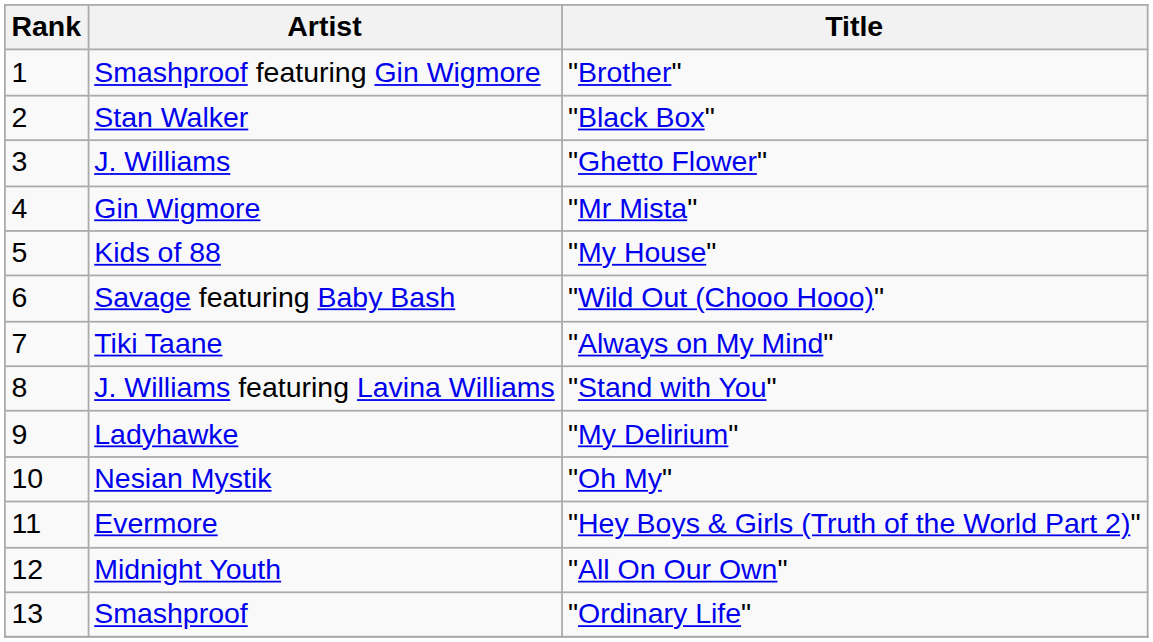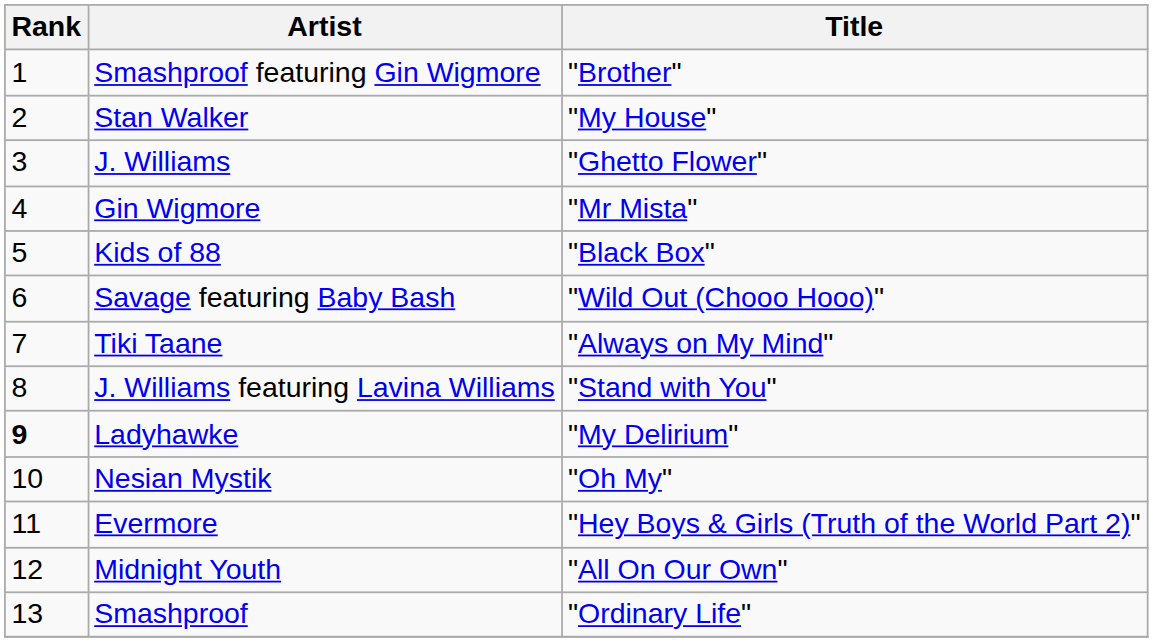 <table class="wikitable sortable">
 <tr>
 <th>Rank</th>
 <th>Artist</th>
 <th>Title</th>
 </tr>
 <tr>
 <td>1</td>
 <td><a href='#'>Smashproof</a> featuring <a href='#'>Gin Wigmore</a></td>
 <td>"<a href='#'>Brother</a>"</td>
 </tr>
 <tr>
 <td>2</td>
 <td><a href='#'>Stan Walker</a></td>
-<td>"<a href='#'>Black Box</a>"</td>
+<td>"<a href='#'>My House</a>"</td>
 </tr>
 <tr>
 <td>3</td>
 <td><a href='#'>J. Williams</a></td>
 <td>"<a href='#'>Ghetto Flower</a>"</td>
 </tr>
 <tr>
 <td>4</td>
 <td><a href='#'>Gin Wigmore</a></td>
 <td>"<a href='#'>Mr Mista</a>"</td>
 </tr>
 <tr>
 <td>5</td>
 <td><a href='#'>Kids of 88</a></td>
-<td>"<a href='#'>My House</a>"</td>
+<td>"<a href='#'>Black Box</a>"</td>
 </tr>
 <tr>
 <td>6</td>
 <td><a href='#'>Savage</a> featuring <a href='#'>Baby Bash</a></td>
 <td>"<a href='#'>Wild Out (Chooo Hooo)</a>"</td>
 </tr>
 <tr>
 <td>7</td>
 <td><a href='#'>Tiki Taane</a></td>
 <td>"<a href='#'>Always on My Mind</a>"</td>
 </tr>
 <tr>
 <td>8</td>
 <td><a href='#'>J. Williams</a> featuring <a href='#'>Lavina Williams</a></td>
 <td>"<a href='#'>Stand with You</a>"</td>
 </tr>
 <tr>
-<td>9</td>
+<td><strong>9</strong></td>
 <td><a href='#'>Ladyhawke</a></td>
 <td>"<a href='#'>My Delirium</a>"</td>
 </tr>
 <tr>
 <td>10</td>
 <td><a href='#'>Nesian Mystik</a></td>
 <td>"<a href='#'>Oh My</a>"</td>
 </tr>
 <tr>
 <td>11</td>
 <td><a href='#'>Evermore</a></td>
 <td>"<a href='#'>Hey Boys & Girls (Truth of the World Part 2)</a>"</td>
 </tr>
 <tr>
 <td>12</td>
 <td><a href='#'>Midnight Youth</a></td>
 <td>"<a href='#'>All On Our Own</a>"</td>
 </tr>
 <tr>
 <td>13</td>
 <td><a href='#'>Smashproof</a></td>
 <td>"<a href='#'>Ordinary Life</a>"</td>
 </tr>
 <tr>
 </tr>
 </table>
